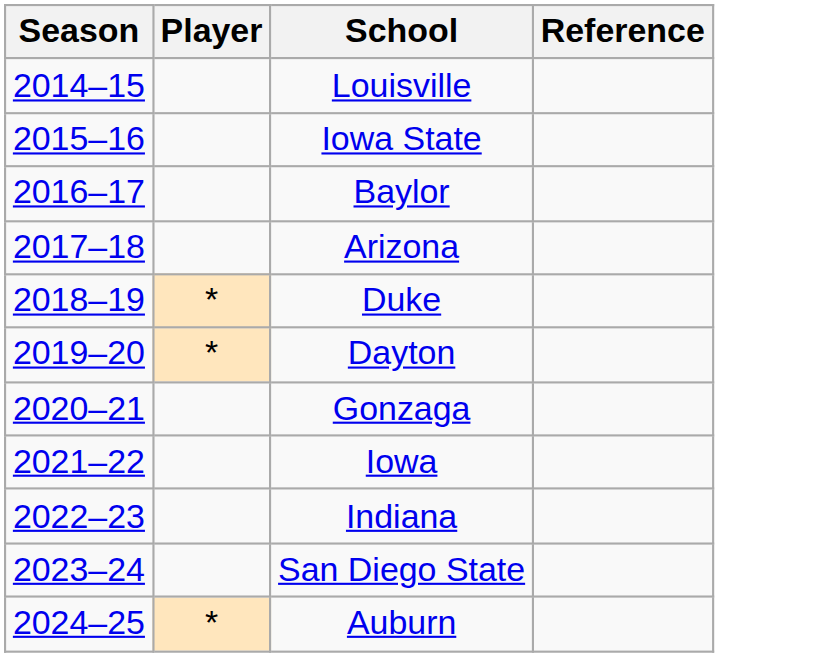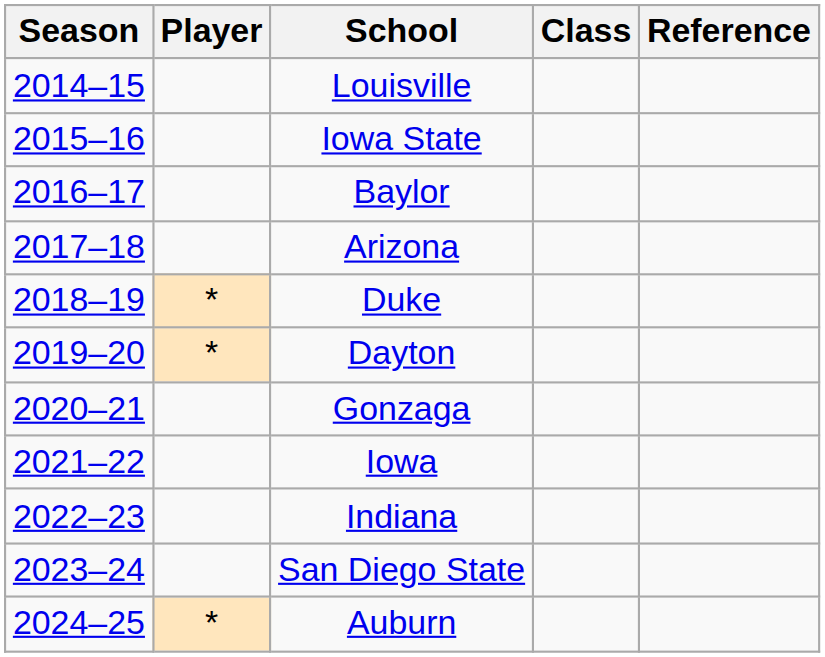 <table class="wikitable sortable">
 <tr>
 <th>Season</th>
 <th>Player</th>
 <th>School</th>
+<th>Class</th>
 <th class="unsortable">Reference</th>
 </tr>
 <tr align=center>
 <td><a href='#'>2014–15</a></td>
 <td></td>
 <td><a href='#'>Louisville</a></td>
 <td></td>
+<td></td>
 </tr>
 <tr align=center>
 <td><a href='#'>2015–16</a></td>
 <td></td>
 <td><a href='#'>Iowa State</a></td>
+<td></td>
 <td></td>
 </tr>
 <tr align=center>
 <td><a href='#'>2016–17</a></td>
 <td></td>
 <td><a href='#'>Baylor</a></td>
 <td></td>
+<td></td>
 </tr>
 <tr align=center>
 <td><a href='#'>2017–18</a></td>
 <td></td>
 <td><a href='#'>Arizona</a></td>
+<td></td>
 <td></td>
 </tr>
 <tr align=center>
 <td><a href='#'>2018–19</a></td>
 <td style="background-color:#FFE6BD">*</td>
 <td><a href='#'>Duke</a></td>
 <td></td>
+<td></td>
 </tr>
 <tr align=center>
 <td><a href='#'>2019–20</a></td>
 <td style="background-color:#FFE6BD">*</td>
 <td><a href='#'>Dayton</a></td>
+<td></td>
 <td></td>
 </tr>
 <tr align=center>
 <td><a href='#'>2020–21</a></td>
 <td></td>
 <td><a href='#'>Gonzaga</a></td>
 <td></td>
+<td></td>
 </tr>
 <tr align=center>
 <td><a href='#'>2021–22</a></td>
 <td></td>
 <td><a href='#'>Iowa</a></td>
+<td></td>
 <td></td>
 </tr>
 <tr align=center>
 <td><a href='#'>2022–23</a></td>
 <td></td>
 <td><a href='#'>Indiana</a></td>
 <td></td>
+<td></td>
 </tr>
 <tr align=center>
 <td><a href='#'>2023–24</a></td>
 <td></td>
 <td><a href='#'>San Diego State</a></td>
+<td></td>
 <td></td>
 </tr>
 <tr align=center>
 <td><a href='#'>2024–25</a></td>
 <td style="background-color:#FFE6BD">*</td>
 <td><a href='#'>Auburn</a></td>
 <td></td>
+<td></td>
 </tr>
 </table>
